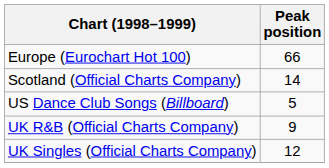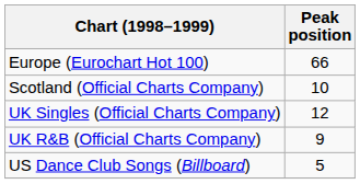 <table class="wikitable sortable">
 <tr>
 <th align="center">Chart (1998–1999)</th>
 <th align="center">Peak<br>position</th>
 </tr>
 <tr>
 <td>Europe (<a href='#'>Eurochart Hot 100</a>)</td>
 <td align="center">66</td>
 </tr>
 <tr>
 <td>Scotland (<a href='#'>Official Charts Company</a>)</td>
-<td align="center">14</td>
+<td align="center">10</td>
+</tr>
+<tr>
+<td><a href='#'>UK Singles</a> (<a href='#'>Official Charts Company</a>)</td>
+<td align="center">12</td>
+</tr>
+<tr>
+<td><a href='#'>UK R&B</a> (<a href='#'>Official Charts Company</a>)</td>
+<td align="center">9</td>
 </tr>
 <tr>
 <td>US <a href='#'>Dance Club Songs</a> (<em><a href='#'>Billboard</a></em>)</td>
 <td align="center">5</td>
 </tr>
 <tr>
-<td><a href='#'>UK R&B</a> (<a href='#'>Official Charts Company</a>)</td>
-<td align="center">9</td>
-</tr>
-<tr>
-<td><a href='#'>UK Singles</a> (<a href='#'>Official Charts Company</a>)</td>
-<td align="center">12</td>
-</tr>
-<tr>
 </tr>
 </table>
